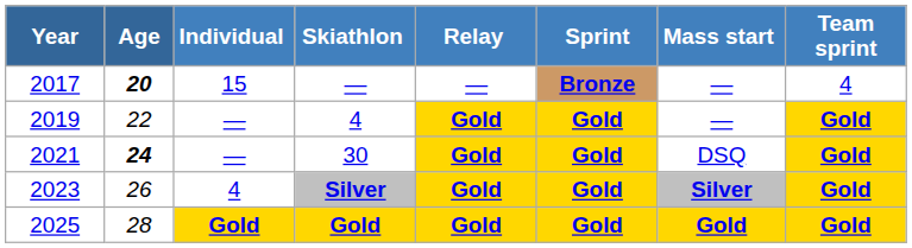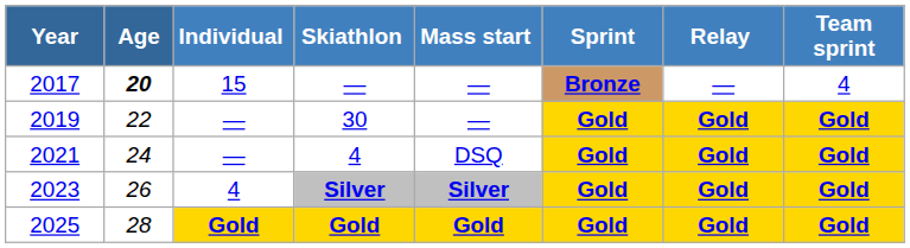 <table class="wikitable" style="font-size:95%; text-align:center; border:grey solid 1px; border-collapse:collapse; background:#ffffff;">
 <tr>
 <th style="background-color:#369; color:white; width:60px;"> Year </th>
 <th style="background-color:#369; color:white; width:40px;"> Age </th>
 <th style="background-color:#4180be; color:white; width:75px;">Individual </th>
 <th style="background-color:#4180be; color:white; width:75px;">Skiathlon </th>
+<th style="background-color:#4180be; color:white; width:75px;">Mass start </th>
+<th style="background-color:#4180be; color:white; width:75px;"> Sprint </th>
 <th style="background-color:#4180be; color:white; width:75px;">Relay </th>
-<th style="background-color:#4180be; color:white; width:75px;"> Sprint </th>
-<th style="background-color:#4180be; color:white; width:75px;">Mass start </th>
 <th style="background-color:#4180be; color:white; width:75px;"> Team <br> sprint </th>
 </tr>
 <tr>
 <td><a href='#'>2017</a></td>
 <td><strong><em>20</em></strong></td>
 <td><a href='#'>15</a></td>
 <td><a href='#'>—</a></td>
 <td><a href='#'>—</a></td>
 <td style="background:#c96;"><a href='#'><strong>Bronze</strong></a></td>
 <td><a href='#'>—</a></td>
 <td><a href='#'>4</a></td>
 </tr>
 <tr>
 <td><a href='#'>2019</a></td>
 <td><em>22</em></td>
 <td><a href='#'>—</a></td>
-<td><a href='#'>4</a></td>
+<td><a href='#'>30</a></td>
+<td><a href='#'>—</a></td>
 <td style="background:gold;"><a href='#'><strong>Gold</strong></a></td>
 <td style="background:gold;"><a href='#'><strong>Gold</strong></a></td>
-<td><a href='#'>—</a></td>
 <td style="background:gold;"><a href='#'><strong>Gold</strong></a></td>
 </tr>
 <tr>
 <td><a href='#'>2021</a></td>
-<td><strong><em>24</em></strong></td>
+<td><em>24</em></td>
 <td><a href='#'>—</a></td>
-<td><a href='#'>30</a></td>
+<td><a href='#'>4</a></td>
+<td><a href='#'>DSQ</a></td>
 <td style="background:gold;"><a href='#'><strong>Gold</strong></a></td>
 <td style="background:gold;"><a href='#'><strong>Gold</strong></a></td>
-<td><a href='#'>DSQ</a></td>
 <td style="background:gold;"><a href='#'><strong>Gold</strong></a></td>
 </tr>
 <tr>
 <td><a href='#'>2023</a></td>
 <td><em>26</em></td>
 <td><a href='#'>4</a></td>
 <td style="background:silver;"><a href='#'><strong>Silver</strong></a></td>
+<td style="background:silver;"><a href='#'><strong>Silver</strong></a></td>
 <td style="background:gold;"><a href='#'><strong>Gold</strong></a></td>
 <td style="background:gold;"><a href='#'><strong>Gold</strong></a></td>
-<td style="background:silver;"><a href='#'><strong>Silver</strong></a></td>
 <td style="background:gold;"><a href='#'><strong>Gold</strong></a></td>
 </tr>
 <tr>
 <td><a href='#'>2025</a></td>
 <td><em>28</em></td>
 <td style="background:gold;"><a href='#'><strong>Gold</strong></a></td>
 <td style="background:gold;"><a href='#'><strong>Gold</strong></a></td>
 <td style="background:gold;"><a href='#'><strong>Gold</strong></a></td>
 <td style="background:gold;"><a href='#'><strong>Gold</strong></a></td>
 <td style="background:gold;"><a href='#'><strong>Gold</strong></a></td>
 <td style="background:gold;"><a href='#'><strong>Gold</strong></a></td>
 </tr>
 </table>
